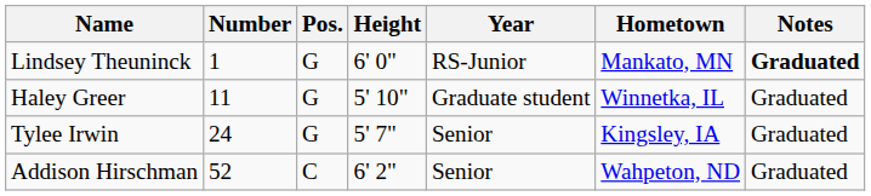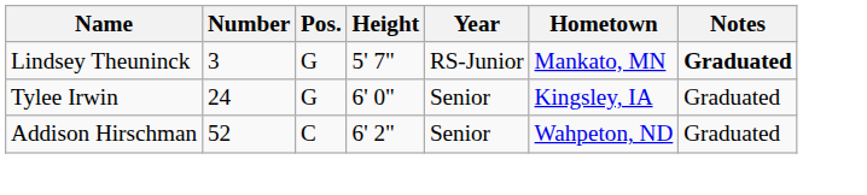 <table class="wikitable sortable" border="1">
 <tr>
 <th>Name</th>
 <th>Number</th>
 <th>Pos.</th>
 <th>Height</th>
 <th>Year</th>
 <th>Hometown</th>
 <th class="unsortable">Notes</th>
 </tr>
 <tr>
 <td>Lindsey Theuninck</td>
-<td>1</td>
+<td>3</td>
 <td>G</td>
-<td>6' 0"</td>
+<td>5' 7"</td>
 <td>RS-Junior</td>
 <td><a href='#'>Mankato, MN</a></td>
 <td><strong>Graduated</strong></td>
 </tr>
 <tr>
-<td>Haley Greer</td>
-<td>11</td>
-<td>G</td>
-<td>5' 10"</td>
-<td>Graduate student</td>
-<td><a href='#'>Winnetka, IL</a></td>
-<td>Graduated</td>
-</tr>
-<tr>
 <td>Tylee Irwin</td>
 <td>24</td>
 <td>G</td>
-<td>5' 7"</td>
+<td>6' 0"</td>
 <td>Senior</td>
 <td><a href='#'>Kingsley, IA</a></td>
 <td>Graduated</td>
 </tr>
 <tr>
 <td>Addison Hirschman</td>
 <td>52</td>
 <td>C</td>
 <td>6' 2"</td>
 <td>Senior</td>
 <td><a href='#'>Wahpeton, ND</a></td>
 <td>Graduated</td>
 </tr>
 </table>
